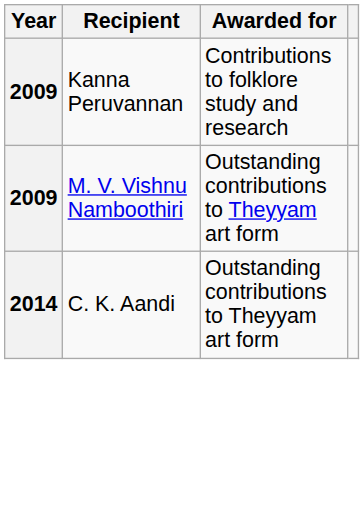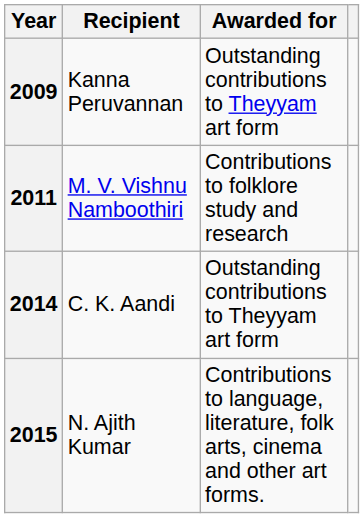 <table class="wikitable plainrowheaders" style="width:30%;">
 <tr>
 <th scope="col" style="width:1%;">Year</th>
 <th scope="col" style="width:25%;">Recipient</th>
 <th scope="col" style="width:25%;">Awarded for</th>
 <th scope="col" style="width:1%;"></th>
 </tr>
 <tr>
 <th scope="row">2009</th>
 <td>Kanna Peruvannan</td>
-<td>Contributions to folklore study and research</td>
+<td>Outstanding contributions to <a href='#'>Theyyam</a> art form</td>
 <td style="text-align:center;"></td>
 </tr>
 <tr>
-<th scope="row">2009</th>
+<th scope="row">2011</th>
 <td><a href='#'>M. V. Vishnu Namboothiri</a></td>
-<td>Outstanding contributions to <a href='#'>Theyyam</a> art form</td>
+<td>Contributions to folklore study and research</td>
 <td style="text-align:center;"></td>
 </tr>
 <tr>
 <th scope="row">2014</th>
 <td>C. K. Aandi</td>
 <td>Outstanding contributions to Theyyam art form</td>
 <td style="text-align:center;"></td>
 </tr>
+<tr>
+<th scope="row">2015</th>
+<td>N. Ajith Kumar</td>
+<td>Contributions to language, literature, folk arts, cinema and other art forms.</td>
+<td style="text-align:center;"></td>
+</tr>
 </table>
